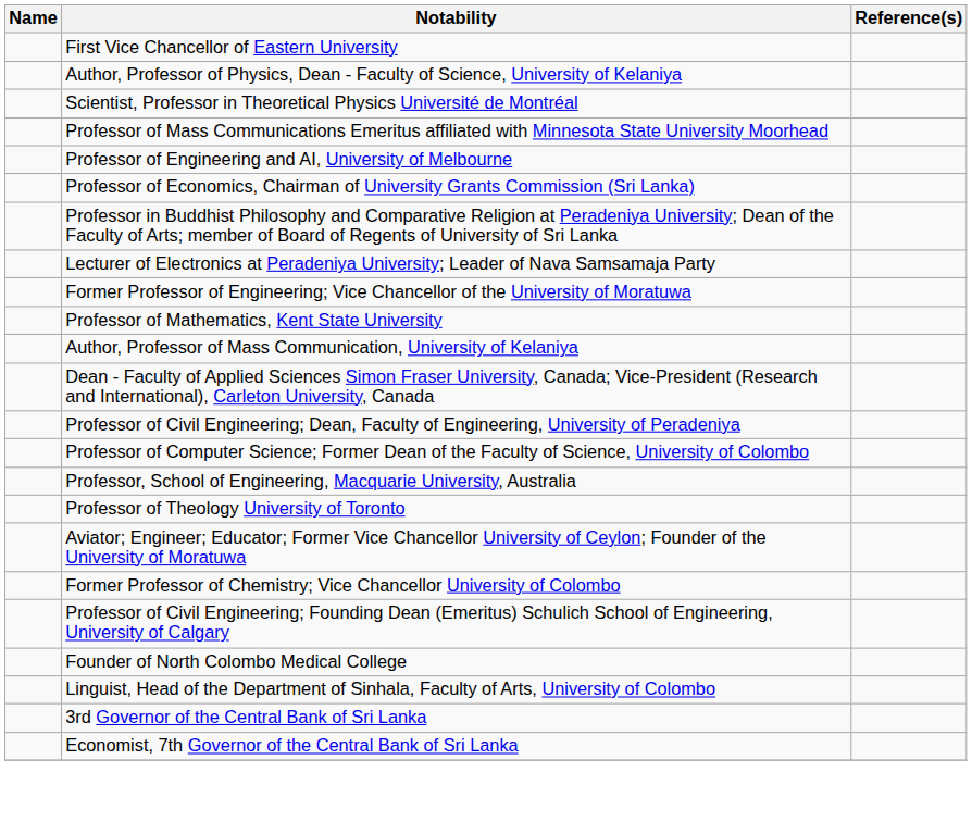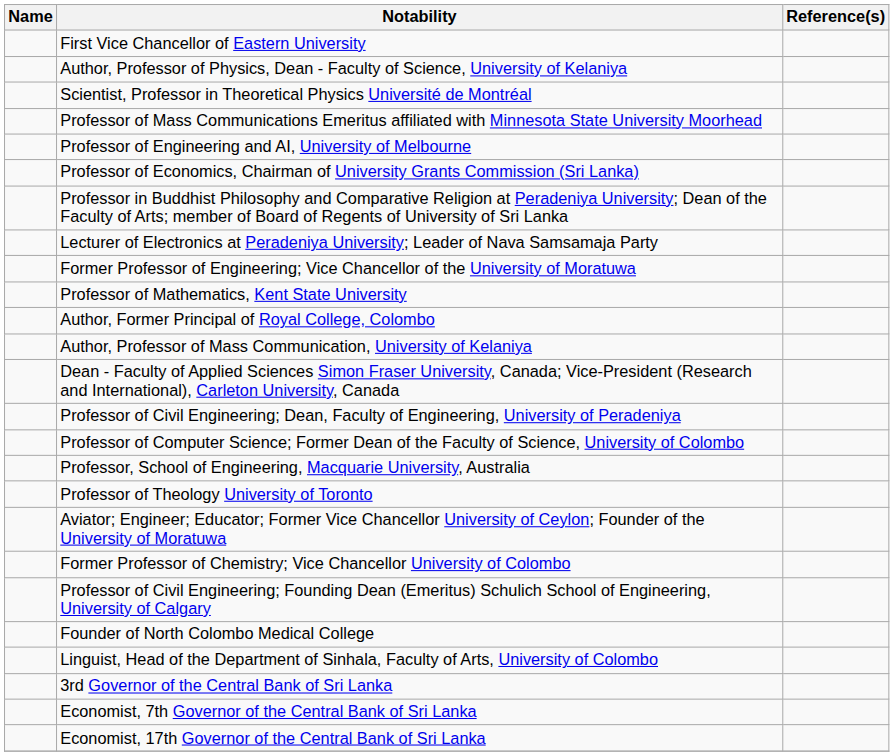 <table class="wikitable sortable">
 <tr>
 <th>Name</th>
 <th class="unsortable">Notability</th>
 <th class="unsortable">Reference(s)</th>
 </tr>
 <tr>
 <td></td>
 <td>First Vice Chancellor of <a href='#'>Eastern University</a></td>
 <td></td>
 </tr>
 <tr>
 <td></td>
 <td>Author, Professor of Physics, Dean - Faculty of Science, <a href='#'>University of Kelaniya</a></td>
 <td></td>
 </tr>
 <tr>
 <td></td>
 <td>Scientist, Professor in Theoretical Physics <a href='#'>Université de Montréal</a></td>
 <td></td>
 </tr>
 <tr>
 <td></td>
 <td>Professor of Mass Communications Emeritus affiliated with <a href='#'>Minnesota State University Moorhead</a></td>
 <td></td>
 </tr>
 <tr>
 <td></td>
 <td>Professor of Engineering and AI, <a href='#'>University of Melbourne</a></td>
 <td></td>
 </tr>
 <tr>
 <td></td>
 <td>Professor of Economics, Chairman of <a href='#'>University Grants Commission (Sri Lanka)</a></td>
 <td></td>
 </tr>
 <tr>
 <td></td>
 <td>Professor in Buddhist Philosophy and Comparative Religion at <a href='#'>Peradeniya University</a>; Dean of the Faculty of Arts; member of Board of Regents of University of Sri Lanka</td>
 <td></td>
 </tr>
 <tr>
 <td></td>
 <td>Lecturer of Electronics at <a href='#'>Peradeniya University</a>; Leader of Nava Samsamaja Party</td>
 <td></td>
 </tr>
 <tr>
 <td></td>
 <td>Former Professor of Engineering; Vice Chancellor of the <a href='#'>University of Moratuwa</a></td>
 <td></td>
 </tr>
 <tr>
 <td></td>
 <td>Professor of Mathematics, <a href='#'>Kent State University</a></td>
+<td></td>
+</tr>
+<tr>
+<td></td>
+<td>Author, Former Principal of <a href='#'>Royal College, Colombo</a></td>
 <td></td>
 </tr>
 <tr>
 <td></td>
 <td>Author, Professor of Mass Communication, <a href='#'>University of Kelaniya</a></td>
 <td></td>
 </tr>
 <tr>
 <td></td>
 <td>Dean - Faculty of Applied Sciences <a href='#'>Simon Fraser University</a>, Canada; Vice-President (Research and International), <a href='#'>Carleton University</a>, Canada</td>
 <td></td>
 </tr>
 <tr>
 <td></td>
 <td>Professor of Civil Engineering; Dean, Faculty of Engineering, <a href='#'>University of Peradeniya</a></td>
 <td></td>
 </tr>
 <tr>
 <td></td>
 <td>Professor of Computer Science; Former Dean of the Faculty of Science, <a href='#'>University of Colombo</a></td>
 <td></td>
 </tr>
 <tr>
 <td></td>
 <td>Professor, School of Engineering, <a href='#'>Macquarie University</a>, Australia</td>
 <td></td>
 </tr>
 <tr>
 <td></td>
 <td>Professor of Theology <a href='#'>University of Toronto</a></td>
 <td></td>
 </tr>
 <tr>
 <td></td>
 <td>Aviator; Engineer; Educator; Former Vice Chancellor <a href='#'>University of Ceylon</a>; Founder of the <a href='#'>University of Moratuwa</a></td>
 <td></td>
 </tr>
 <tr>
 <td></td>
 <td>Former Professor of Chemistry; Vice Chancellor <a href='#'>University of Colombo</a></td>
 <td></td>
 </tr>
 <tr>
 <td></td>
 <td>Professor of Civil Engineering; Founding Dean (Emeritus) Schulich School of Engineering, <a href='#'>University of Calgary</a></td>
 <td></td>
 </tr>
 <tr>
 <td></td>
 <td>Founder of North Colombo Medical College</td>
 <td></td>
 </tr>
 <tr>
 <td></td>
 <td>Linguist, Head of the Department of Sinhala, Faculty of Arts, <a href='#'>University of Colombo</a></td>
 <td></td>
 </tr>
 <tr>
 <td></td>
 <td>3rd <a href='#'>Governor of the Central Bank of Sri Lanka</a></td>
 <td></td>
 </tr>
 <tr>
 <td></td>
 <td>Economist, 7th <a href='#'>Governor of the Central Bank of Sri Lanka</a></td>
 <td></td>
 </tr>
 <tr>
+<td></td>
+<td>Economist, 17th <a href='#'>Governor of the Central Bank of Sri Lanka</a></td>
+<td></td>
+</tr>
+<tr>
 </tr>
 </table>
